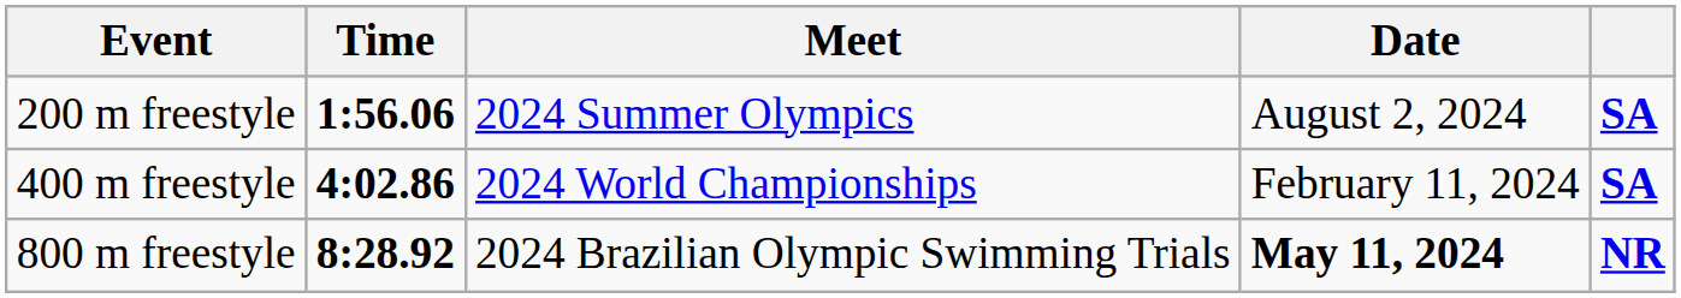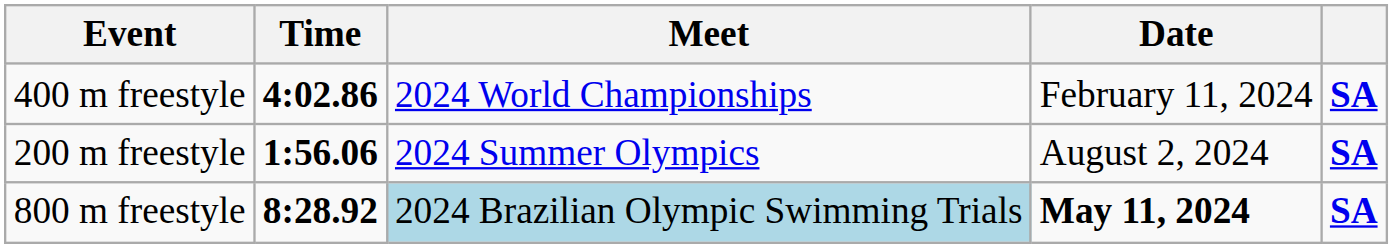 <table class="wikitable">
 <tr bgcolor="#eeeeee">
 <th>Event</th>
 <th>Time</th>
 <th>Meet</th>
 <th>Date</th>
 <th></th>
 </tr>
 <tr>
+<td>400 m freestyle</td>
+<td><strong>4:02.86</strong></td>
+<td><a href='#'>2024 World Championships</a></td>
+<td>February 11, 2024</td>
+<td><strong><a href='#'>SA</a></strong></td>
+</tr>
+<tr>
 <td>200 m freestyle</td>
 <td><strong>1:56.06</strong></td>
 <td><a href='#'>2024 Summer Olympics</a></td>
 <td>August 2, 2024</td>
 <td><strong><a href='#'>SA</a></strong></td>
 </tr>
 <tr>
-<td>400 m freestyle</td>
-<td><strong>4:02.86</strong></td>
-<td><a href='#'>2024 World Championships</a></td>
-<td>February 11, 2024</td>
+<td>800 m freestyle</td>
+<td><strong>8:28.92</strong></td>
+<td style="background: lightblue;">2024 Brazilian Olympic Swimming Trials</td>
+<td><strong>May 11, 2024</strong></td>
 <td><strong><a href='#'>SA</a></strong></td>
 </tr>
-<tr>
-<td>800 m freestyle</td>
-<td><strong>8:28.92</strong></td>
-<td>2024 Brazilian Olympic Swimming Trials</td>
-<td><strong>May 11, 2024</strong></td>
-<td><strong><a href='#'>NR</a></strong></td>
-</tr>
 </table>
